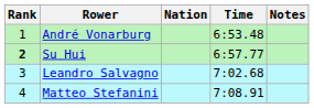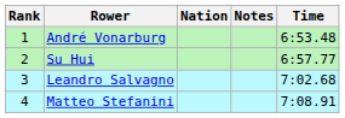 <table class="wikitable sortable" style="text-align:center">
 <tr>
 <th>Rank</th>
 <th>Rower</th>
 <th>Nation</th>
+<th>Notes</th>
 <th>Time</th>
-<th>Notes</th>
 </tr>
 <tr bgcolor=bbf3bb>
 <td>1</td>
 <td align=left><a href='#'>André Vonarburg</a></td>
 <td align=left></td>
+<td></td>
 <td>6:53.48</td>
-<td></td>
 </tr>
 <tr bgcolor=bbf3bb>
-<td><strong>2</strong></td>
+<td>2</td>
 <td align=left><a href='#'>Su Hui</a></td>
 <td align=left></td>
+<td></td>
 <td>6:57.77</td>
-<td></td>
 </tr>
 <tr bgcolor=bbf9ff>
 <td>3</td>
 <td align=left><a href='#'>Leandro Salvagno</a></td>
 <td align=left></td>
+<td></td>
 <td>7:02.68</td>
-<td></td>
 </tr>
 <tr bgcolor=bbf9ff>
 <td>4</td>
 <td align=left><a href='#'>Matteo Stefanini</a></td>
 <td align=left></td>
+<td></td>
 <td>7:08.91</td>
-<td></td>
 </tr>
 </table>
